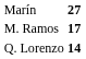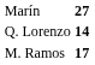 <table style="font-size: 90%; border-collapse:collapse" border=0 cellspacing=0 cellpadding=2>
 <tr bgcolor=#DCDCDC>
 </tr>
 <tr>
 <td>Marín</td>
 <td Ciempozuelos><strong>27</strong></td>
 </tr>
 <tr>
+<td>Q. Lorenzo</td>
+<td At. Madrid C><strong>14</strong></td>
+</tr>
+<tr>
 <td>M. Ramos</td>
 <td Alcalá><strong>17</strong></td>
 </tr>
-<tr>
-<td>Q. Lorenzo</td>
-<td At. Madrid C><strong>14</strong></td>
-</tr>
 </table>
